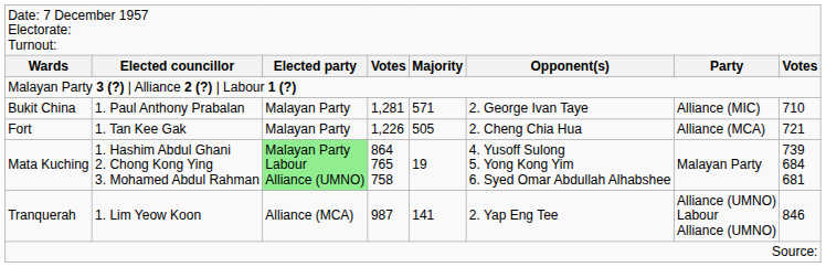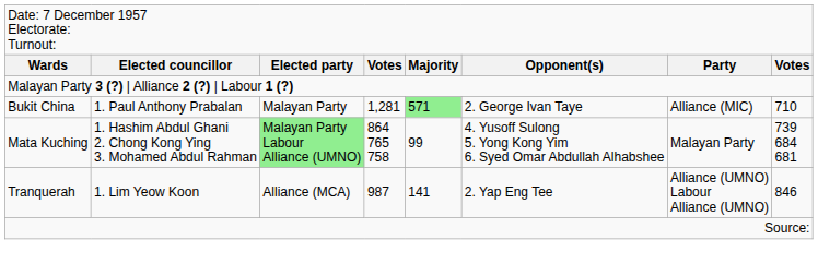 <table class=wikitable>
 <tr>
 <td colspan=8>Date: 7 December 1957<br>Electorate: <br>Turnout:</td>
 </tr>
 <tr>
 <th>Wards</th>
 <th>Elected councillor</th>
 <th>Elected party</th>
 <th>Votes</th>
 <th>Majority</th>
 <th>Opponent(s)</th>
 <th>Party</th>
 <th>Votes</th>
 </tr>
 <tr>
 <td colspan=8>Malayan Party <strong>3 (?)</strong> | Alliance <strong>2 (?)</strong> | Labour <strong>1 (?)</strong> </td>
 </tr>
 <tr>
 <td>Bukit China</td>
 <td>1. Paul Anthony Prabalan</td>
 <td>Malayan Party</td>
 <td>1,281</td>
-<td>571</td>
+<td style="background: lightgreen;">571</td>
 <td>2. George Ivan Taye</td>
 <td>Alliance (MIC)</td>
 <td>710</td>
-</tr>
-<tr>
-<td>Fort</td>
-<td>1. Tan Kee Gak</td>
-<td>Malayan Party</td>
-<td>1,226</td>
-<td>505</td>
-<td>2. Cheng Chia Hua</td>
-<td>Alliance (MCA)</td>
-<td>721</td>
 </tr>
 <tr>
 <td>Mata Kuching</td>
 <td>1. Hashim Abdul Ghani<br>2. Chong Kong Ying<br>3. Mohamed Abdul Rahman</td>
 <td style="background: lightgreen;">Malayan Party<br>Labour<br>Alliance (UMNO)</td>
 <td>864<br>765<br>758</td>
-<td>19</td>
+<td>99</td>
 <td>4. Yusoff Sulong<br>5. Yong Kong Yim<br>6. Syed Omar Abdullah Alhabshee</td>
 <td>Malayan Party</td>
 <td>739<br>684<br>681</td>
 </tr>
 <tr>
 <td>Tranquerah</td>
 <td>1. Lim Yeow Koon</td>
 <td>Alliance (MCA)</td>
 <td>987</td>
 <td>141</td>
 <td>2. Yap Eng Tee</td>
 <td>Alliance (UMNO)<br>Labour<br>Alliance (UMNO)</td>
 <td>846</td>
 </tr>
 <tr>
 <td colspan=8 align=right>Source: </td>
 </tr>
 </table>
